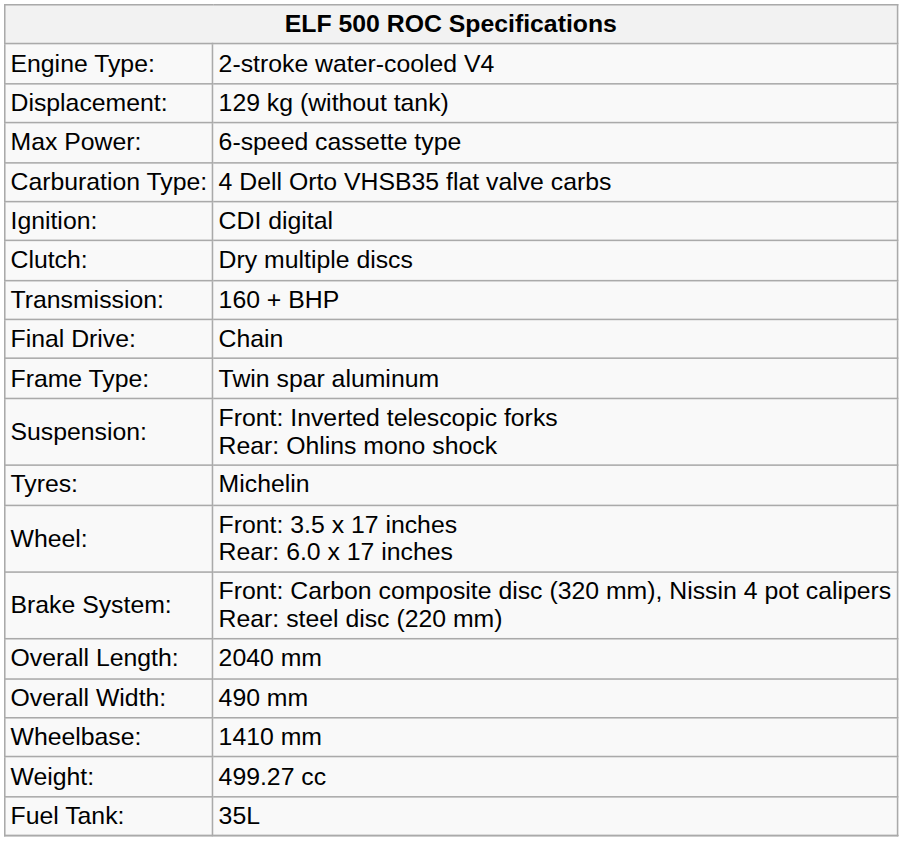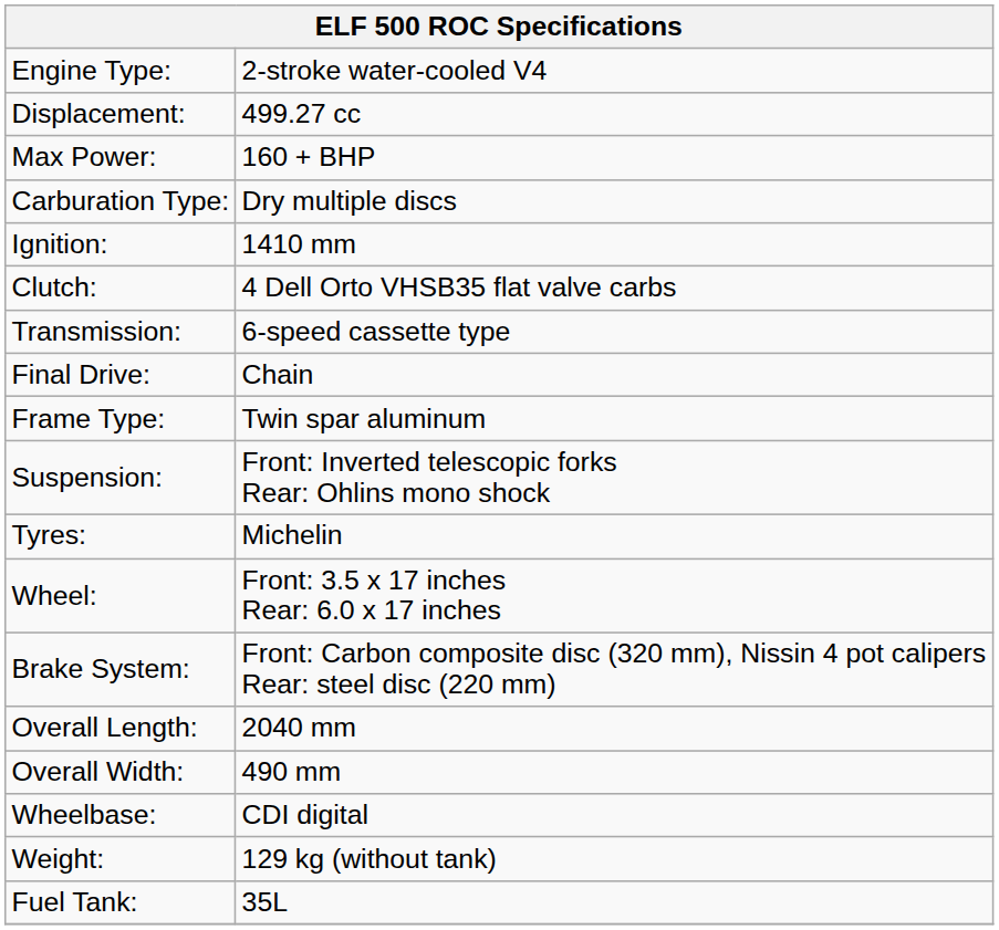 <table class="wikitable">
 <tr>
 <th colspan=3>ELF 500 ROC Specifications</th>
 </tr>
 <tr>
 <td>Engine Type:</td>
 <td>2-stroke water-cooled V4</td>
 </tr>
 <tr>
 <td>Displacement:</td>
-<td>129 kg (without tank)</td>
+<td>499.27 cc</td>
 </tr>
 <tr>
 <td>Max Power:</td>
-<td>6-speed cassette type</td>
+<td>160 + BHP</td>
 </tr>
 <tr>
 <td>Carburation Type:</td>
+<td>Dry multiple discs</td>
+</tr>
+<tr>
+<td>Ignition:</td>
+<td>1410 mm</td>
+</tr>
+<tr>
+<td>Clutch:</td>
 <td>4 Dell Orto VHSB35 flat valve carbs</td>
 </tr>
 <tr>
-<td>Ignition:</td>
-<td>CDI digital</td>
-</tr>
-<tr>
-<td>Clutch:</td>
-<td>Dry multiple discs</td>
-</tr>
-<tr>
 <td>Transmission:</td>
-<td>160 + BHP</td>
+<td>6-speed cassette type</td>
 </tr>
 <tr>
 <td>Final Drive:</td>
 <td>Chain</td>
 </tr>
 <tr>
 <td>Frame Type:</td>
 <td>Twin spar aluminum</td>
 </tr>
 <tr>
 <td>Suspension:</td>
 <td>Front: Inverted telescopic forks<br>Rear: Ohlins mono shock</td>
 </tr>
 <tr>
 <td>Tyres:</td>
 <td>Michelin</td>
 </tr>
 <tr>
 <td>Wheel:</td>
 <td>Front: 3.5 x 17 inches<br>Rear: 6.0 x 17 inches</td>
 </tr>
 <tr>
 <td>Brake System:</td>
 <td>Front: Carbon composite disc (320 mm), Nissin 4 pot calipers<br>Rear: steel disc (220 mm)</td>
 </tr>
 <tr>
 <td>Overall Length:</td>
 <td>2040 mm</td>
 </tr>
 <tr>
 <td>Overall Width:</td>
 <td>490 mm</td>
 </tr>
 <tr>
 <td>Wheelbase:</td>
-<td>1410 mm</td>
+<td>CDI digital</td>
 </tr>
 <tr>
 <td>Weight:</td>
-<td>499.27 cc</td>
+<td>129 kg (without tank)</td>
 </tr>
 <tr>
 <td>Fuel Tank:</td>
 <td>35L</td>
 </tr>
 <tr>
 </tr>
 </table>
